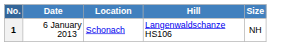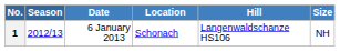 <table class="wikitable sortable" style="font-size:86%; line-height:15px; text-align:left; border:grey solid 1px; border-collapse:collapse; background:#ffffff;">
 <tr style="background:#efefef;">
 <th style="background-color:#369; color:white; width:10px;">No.</th>
+<th style="background-color:#369; color:white;  width:30px;">Season</th>
 <th style="background-color:#4180be; color:white; width:89px;">Date</th>
 <th style="background-color:#4180be; color:white; width:86px;">Location</th>
 <th style="background-color:#4180be; color:white; width:152px;">Hill</th>
 <th style="background-color:#4180be; color:white; width:25px;">Size</th>
 </tr>
 <tr>
 <th scope=row style="text-align:center;">1</th>
+<td align=center><a href='#'>2012/13</a></td>
 <td align=right>6 January 2013  </td>
 <td> <a href='#'>Schonach</a></td>
 <td><a href='#'>Langenwaldschanze</a> HS106</td>
 <td align=center>NH</td>
 </tr>
 </table>
